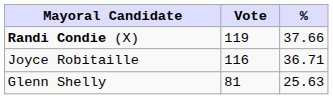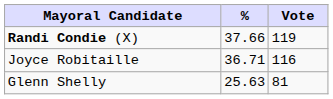 <table class="wikitable">
 <tr>
 <th style="background:#ddf; width:200px;">Mayoral Candidate</th>
+<th style="background:#ddf; width:30px;">%</th>
 <th style="background:#ddf; width:50px;">Vote</th>
-<th style="background:#ddf; width:30px;">%</th>
 </tr>
 <tr>
 <td><strong>Randi Condie</strong> (X)</td>
+<td>37.66</td>
 <td>119</td>
-<td>37.66</td>
 </tr>
 <tr>
 <td>Joyce Robitaille</td>
+<td>36.71</td>
 <td>116</td>
-<td>36.71</td>
 </tr>
 <tr>
 <td>Glenn Shelly</td>
+<td>25.63</td>
 <td>81</td>
-<td>25.63</td>
 </tr>
 </table>
